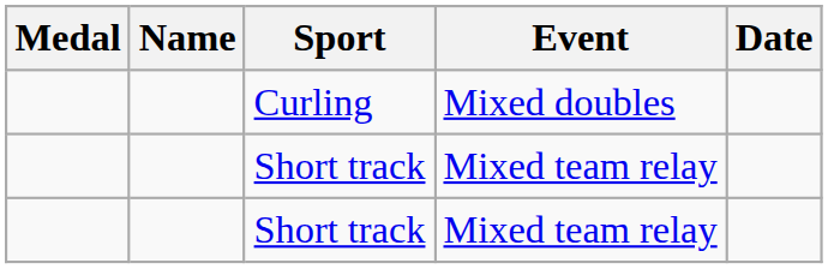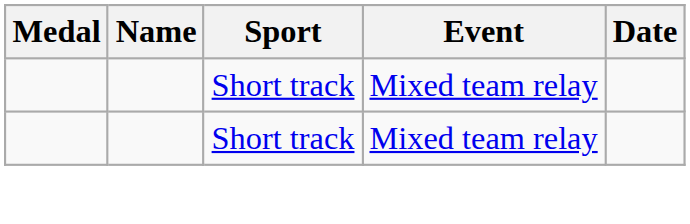 <table class="wikitable sortable" style="font-size: 95%">
 <tr>
 <th>Medal</th>
 <th>Name</th>
 <th>Sport</th>
 <th>Event</th>
 <th>Date</th>
-</tr>
-<tr>
-<td></td>
-<td></td>
-<td><a href='#'>Curling</a></td>
-<td><a href='#'>Mixed doubles</a></td>
-<td></td>
 </tr>
 <tr>
 <td></td>
 <td></td>
 <td><a href='#'>Short track</a></td>
 <td><a href='#'>Mixed team relay</a></td>
 <td></td>
 </tr>
 <tr>
 <td></td>
 <td></td>
 <td><a href='#'>Short track</a></td>
 <td><a href='#'>Mixed team relay</a></td>
 <td></td>
 </tr>
 </table>
